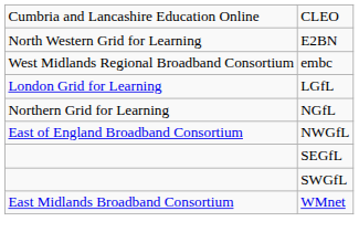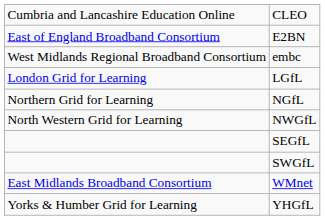 <table class="wikitable">
 <tr>
 <td>Cumbria and Lancashire Education Online</td>
 <td>CLEO</td>
 </tr>
 <tr>
-<td>North Western Grid for Learning</td>
+<td><a href='#'>East of England Broadband Consortium</a></td>
 <td>E2BN</td>
 </tr>
 <tr>
 <td>West Midlands Regional Broadband Consortium</td>
 <td>embc</td>
 </tr>
 <tr>
 <td><a href='#'>London Grid for Learning</a></td>
 <td>LGfL</td>
 </tr>
 <tr>
 <td>Northern Grid for Learning</td>
 <td>NGfL</td>
 </tr>
 <tr>
-<td><a href='#'>East of England Broadband Consortium</a></td>
+<td>North Western Grid for Learning</td>
 <td>NWGfL</td>
 </tr>
 <tr>
 <td></td>
 <td>SEGfL</td>
 </tr>
 <tr>
 <td></td>
 <td>SWGfL</td>
 </tr>
 <tr>
 <td><a href='#'>East Midlands Broadband Consortium</a></td>
 <td><a href='#'>WMnet</a></td>
 </tr>
+<tr>
+<td>Yorks & Humber Grid for Learning</td>
+<td>YHGfL</td>
+</tr>
 </table>
